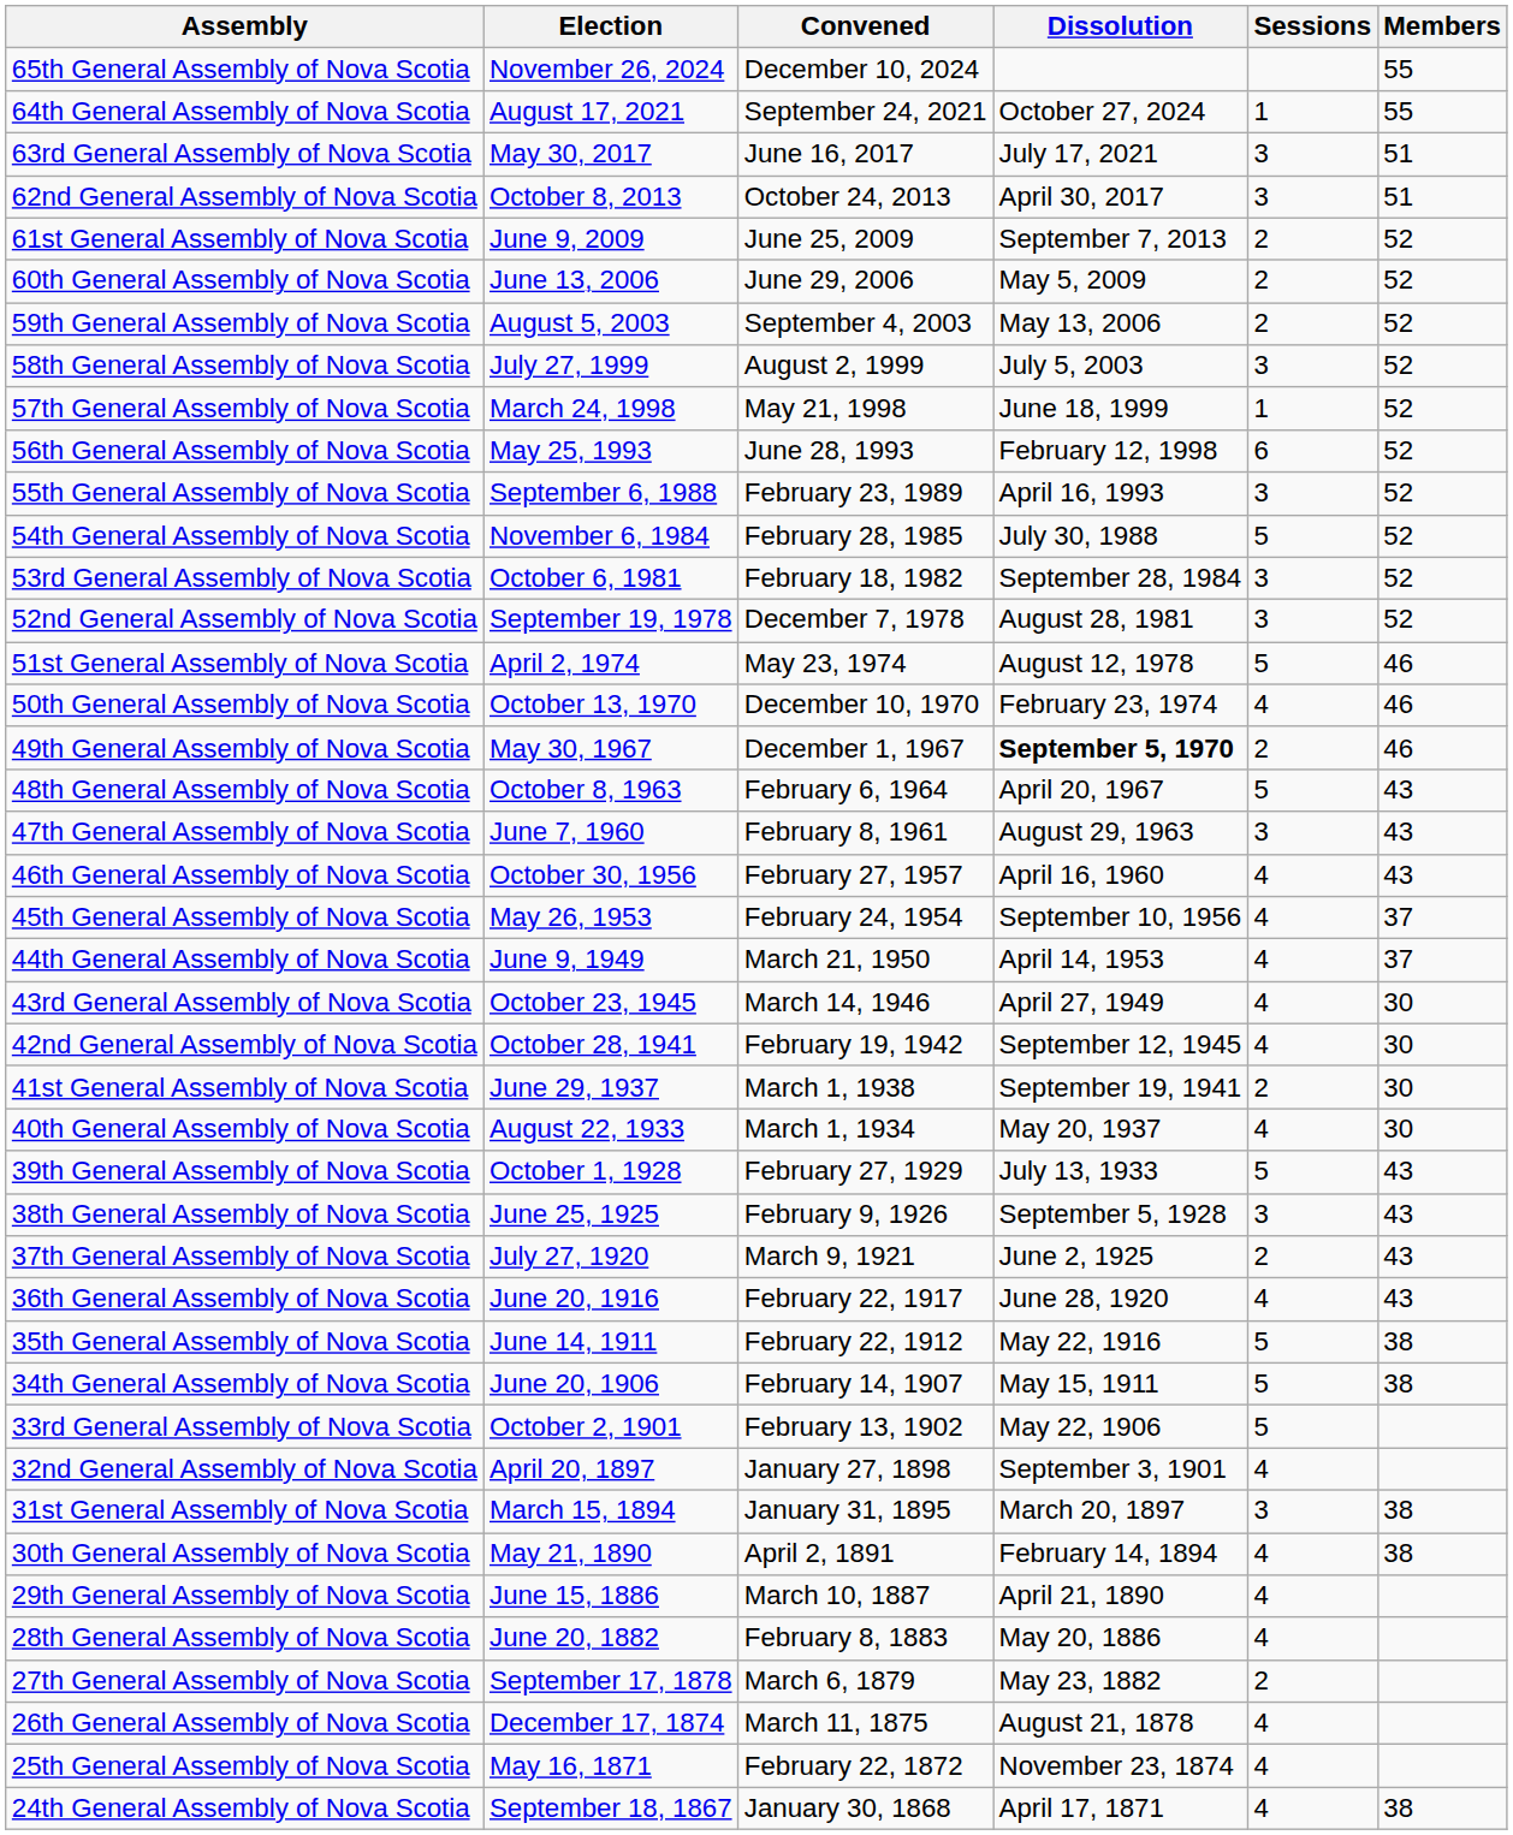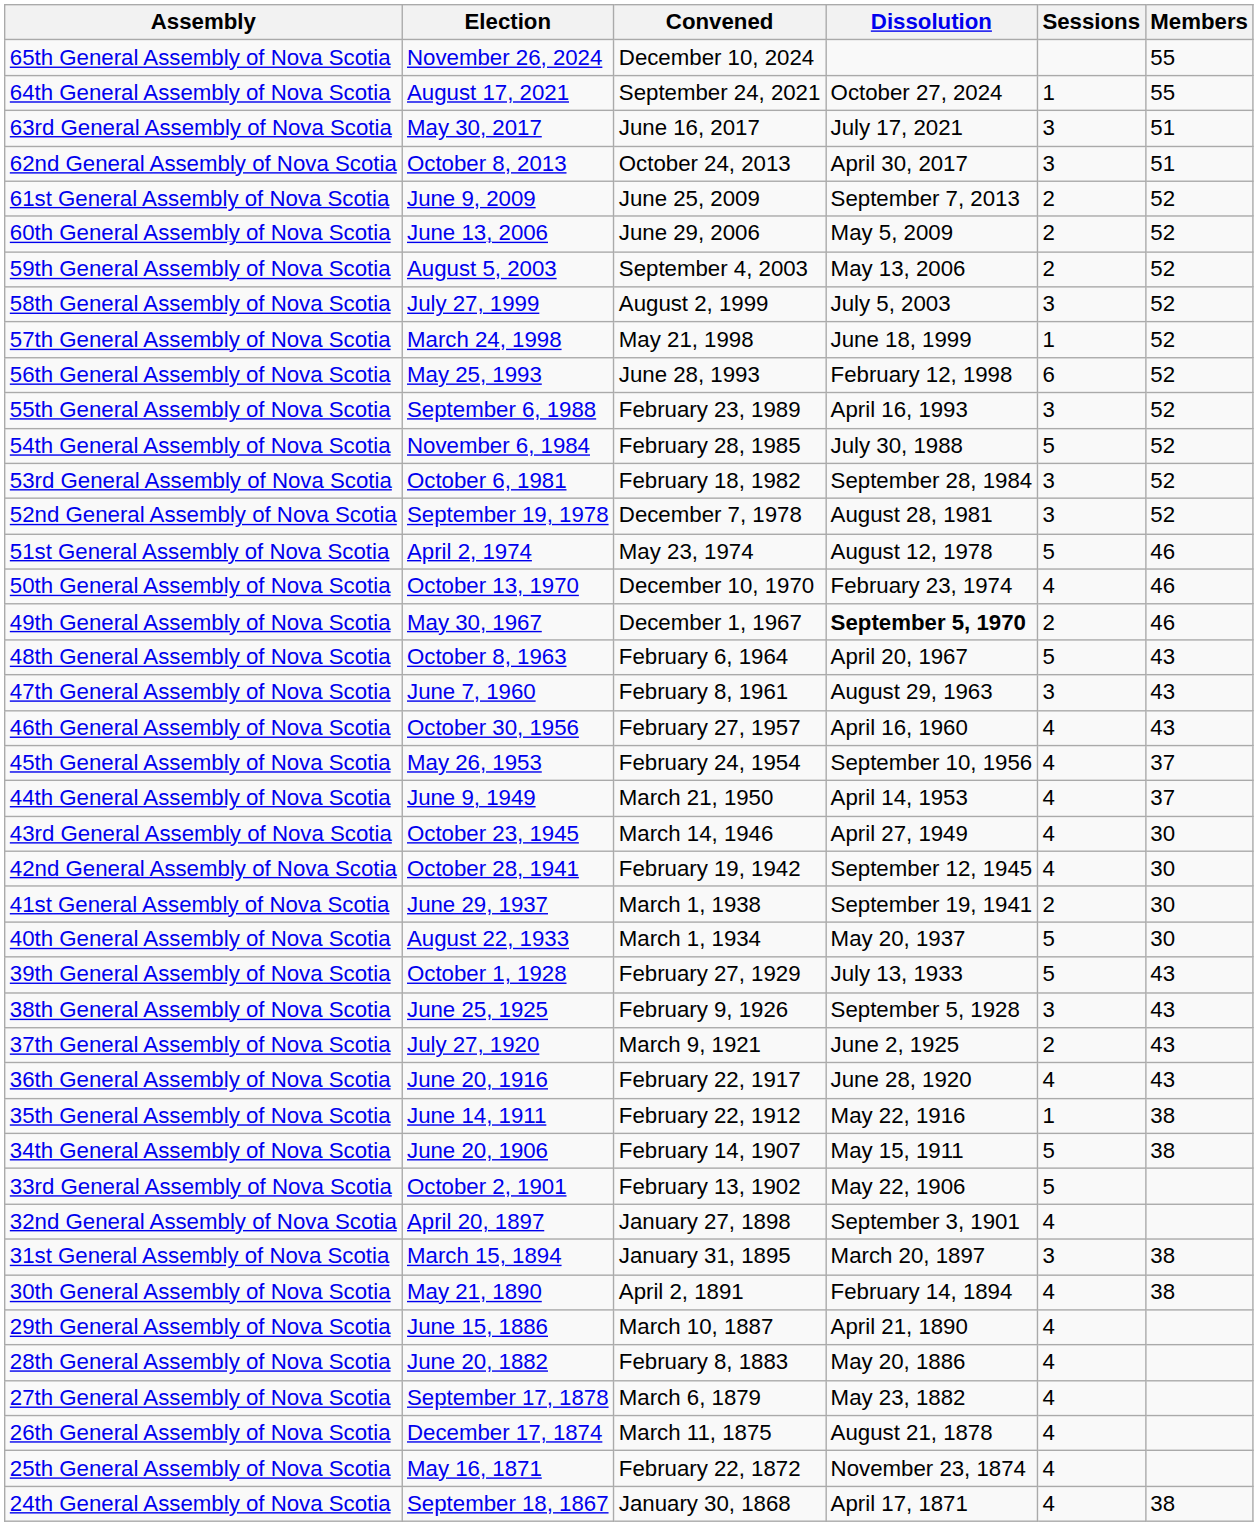 <table class="wikitable">
 <tr>
 <th>Assembly</th>
 <th>Election</th>
 <th>Convened</th>
 <th><a href='#'>Dissolution</a></th>
 <th>Sessions</th>
 <th>Members</th>
 </tr>
 <tr>
 <td><a href='#'>65th General Assembly of Nova Scotia</a></td>
 <td><a href='#'>November 26, 2024</a></td>
 <td>December 10, 2024</td>
 <td></td>
 <td></td>
 <td>55</td>
 </tr>
 <tr>
 <td><a href='#'>64th General Assembly of Nova Scotia</a></td>
 <td><a href='#'>August 17, 2021</a></td>
 <td>September 24, 2021</td>
 <td>October 27, 2024</td>
 <td>1</td>
 <td>55</td>
 </tr>
 <tr>
 <td><a href='#'>63rd General Assembly of Nova Scotia</a></td>
 <td><a href='#'>May 30, 2017</a></td>
 <td>June 16, 2017</td>
 <td>July 17, 2021</td>
 <td>3</td>
 <td>51</td>
 </tr>
 <tr>
 <td><a href='#'>62nd General Assembly of Nova Scotia</a></td>
 <td><a href='#'>October 8, 2013</a></td>
 <td>October 24, 2013</td>
 <td>April 30, 2017</td>
 <td>3</td>
 <td>51</td>
 </tr>
 <tr>
 <td><a href='#'>61st General Assembly of Nova Scotia</a></td>
 <td><a href='#'>June 9, 2009</a></td>
 <td>June 25, 2009</td>
 <td>September 7, 2013</td>
 <td>2</td>
 <td>52</td>
 </tr>
 <tr>
 <td><a href='#'>60th General Assembly of Nova Scotia</a></td>
 <td><a href='#'>June 13, 2006</a></td>
 <td>June 29, 2006</td>
 <td>May 5, 2009</td>
 <td>2</td>
 <td>52</td>
 </tr>
 <tr>
 <td><a href='#'>59th General Assembly of Nova Scotia</a></td>
 <td><a href='#'>August 5, 2003</a></td>
 <td>September 4, 2003</td>
 <td>May 13, 2006</td>
 <td>2</td>
 <td>52</td>
 </tr>
 <tr>
 <td><a href='#'>58th General Assembly of Nova Scotia</a></td>
 <td><a href='#'>July 27, 1999</a></td>
 <td>August 2, 1999</td>
 <td>July 5, 2003</td>
 <td>3</td>
 <td>52</td>
 </tr>
 <tr>
 <td><a href='#'>57th General Assembly of Nova Scotia</a></td>
 <td><a href='#'>March 24, 1998</a></td>
 <td>May 21, 1998</td>
 <td>June 18, 1999</td>
 <td>1</td>
 <td>52</td>
 </tr>
 <tr>
 <td><a href='#'>56th General Assembly of Nova Scotia</a></td>
 <td><a href='#'>May 25, 1993</a></td>
 <td>June 28, 1993</td>
 <td>February 12, 1998</td>
 <td>6</td>
 <td>52</td>
 </tr>
 <tr>
 <td><a href='#'>55th General Assembly of Nova Scotia</a></td>
 <td><a href='#'>September 6, 1988</a></td>
 <td>February 23, 1989</td>
 <td>April 16, 1993</td>
 <td>3</td>
 <td>52</td>
 </tr>
 <tr>
 <td><a href='#'>54th General Assembly of Nova Scotia</a></td>
 <td><a href='#'>November 6, 1984</a></td>
 <td>February 28, 1985</td>
 <td>July 30, 1988</td>
 <td>5</td>
 <td>52</td>
 </tr>
 <tr>
 <td><a href='#'>53rd General Assembly of Nova Scotia</a></td>
 <td><a href='#'>October 6, 1981</a></td>
 <td>February 18, 1982</td>
 <td>September 28, 1984</td>
 <td>3</td>
 <td>52</td>
 </tr>
 <tr>
 <td><a href='#'>52nd General Assembly of Nova Scotia</a></td>
 <td><a href='#'>September 19, 1978</a></td>
 <td>December 7, 1978</td>
 <td>August 28, 1981</td>
 <td>3</td>
 <td>52</td>
 </tr>
 <tr>
 <td><a href='#'>51st General Assembly of Nova Scotia</a></td>
 <td><a href='#'>April 2, 1974</a></td>
 <td>May 23, 1974</td>
 <td>August 12, 1978</td>
 <td>5</td>
 <td>46</td>
 </tr>
 <tr>
 <td><a href='#'>50th General Assembly of Nova Scotia</a></td>
 <td><a href='#'>October 13, 1970</a></td>
 <td>December 10, 1970</td>
 <td>February 23, 1974</td>
 <td>4</td>
 <td>46</td>
 </tr>
 <tr>
 <td><a href='#'>49th General Assembly of Nova Scotia</a></td>
 <td><a href='#'>May 30, 1967</a></td>
 <td>December 1, 1967</td>
 <td><strong>September 5, 1970</strong></td>
 <td>2</td>
 <td>46</td>
 </tr>
 <tr>
 <td><a href='#'>48th General Assembly of Nova Scotia</a></td>
 <td><a href='#'>October 8, 1963</a></td>
 <td>February 6, 1964</td>
 <td>April 20, 1967</td>
 <td>5</td>
 <td>43</td>
 </tr>
 <tr>
 <td><a href='#'>47th General Assembly of Nova Scotia</a></td>
 <td><a href='#'>June 7, 1960</a></td>
 <td>February 8, 1961</td>
 <td>August 29, 1963</td>
 <td>3</td>
 <td>43</td>
 </tr>
 <tr>
 <td><a href='#'>46th General Assembly of Nova Scotia</a></td>
 <td><a href='#'>October 30, 1956</a></td>
 <td>February 27, 1957</td>
 <td>April 16, 1960</td>
 <td>4</td>
 <td>43</td>
 </tr>
 <tr>
 <td><a href='#'>45th General Assembly of Nova Scotia</a></td>
 <td><a href='#'>May 26, 1953</a></td>
 <td>February 24, 1954</td>
 <td>September 10, 1956</td>
 <td>4</td>
 <td>37</td>
 </tr>
 <tr>
 <td><a href='#'>44th General Assembly of Nova Scotia</a></td>
 <td><a href='#'>June 9, 1949</a></td>
 <td>March 21, 1950</td>
 <td>April 14, 1953</td>
 <td>4</td>
 <td>37</td>
 </tr>
 <tr>
 <td><a href='#'>43rd General Assembly of Nova Scotia</a></td>
 <td><a href='#'>October 23, 1945</a></td>
 <td>March 14, 1946</td>
 <td>April 27, 1949</td>
 <td>4</td>
 <td>30</td>
 </tr>
 <tr>
 <td><a href='#'>42nd General Assembly of Nova Scotia</a></td>
 <td><a href='#'>October 28, 1941</a></td>
 <td>February 19, 1942</td>
 <td>September 12, 1945</td>
 <td>4</td>
 <td>30</td>
 </tr>
 <tr>
 <td><a href='#'>41st General Assembly of Nova Scotia</a></td>
 <td><a href='#'>June 29, 1937</a></td>
 <td>March 1, 1938</td>
 <td>September 19, 1941</td>
 <td>2</td>
 <td>30</td>
 </tr>
 <tr>
 <td><a href='#'>40th General Assembly of Nova Scotia</a></td>
 <td><a href='#'>August 22, 1933</a></td>
 <td>March 1, 1934</td>
 <td>May 20, 1937</td>
-<td>4</td>
+<td>5</td>
 <td>30</td>
 </tr>
 <tr>
 <td><a href='#'>39th General Assembly of Nova Scotia</a></td>
 <td><a href='#'>October 1, 1928</a></td>
 <td>February 27, 1929</td>
 <td>July 13, 1933</td>
 <td>5</td>
 <td>43</td>
 </tr>
 <tr>
 <td><a href='#'>38th General Assembly of Nova Scotia</a></td>
 <td><a href='#'>June 25, 1925</a></td>
 <td>February 9, 1926</td>
 <td>September 5, 1928</td>
 <td>3</td>
 <td>43</td>
 </tr>
 <tr>
 <td><a href='#'>37th General Assembly of Nova Scotia</a></td>
 <td><a href='#'>July 27, 1920</a></td>
 <td>March 9, 1921</td>
 <td>June 2, 1925</td>
 <td>2</td>
 <td>43</td>
 </tr>
 <tr>
 <td><a href='#'>36th General Assembly of Nova Scotia</a></td>
 <td><a href='#'>June 20, 1916</a></td>
 <td>February 22, 1917</td>
 <td>June 28, 1920</td>
 <td>4</td>
 <td>43</td>
 </tr>
 <tr>
 <td><a href='#'>35th General Assembly of Nova Scotia</a></td>
 <td><a href='#'>June 14, 1911</a></td>
 <td>February 22, 1912</td>
 <td>May 22, 1916</td>
-<td>5</td>
+<td>1</td>
 <td>38</td>
 </tr>
 <tr>
 <td><a href='#'>34th General Assembly of Nova Scotia</a></td>
 <td><a href='#'>June 20, 1906</a></td>
 <td>February 14, 1907</td>
 <td>May 15, 1911</td>
 <td>5</td>
 <td>38</td>
 </tr>
 <tr>
 <td><a href='#'>33rd General Assembly of Nova Scotia</a></td>
 <td><a href='#'>October 2, 1901</a></td>
 <td>February 13, 1902</td>
 <td>May 22, 1906</td>
 <td>5</td>
 <td></td>
 </tr>
 <tr>
 <td><a href='#'>32nd General Assembly of Nova Scotia</a></td>
 <td><a href='#'>April 20, 1897</a></td>
 <td>January 27, 1898</td>
 <td>September 3, 1901</td>
 <td>4</td>
 <td></td>
 </tr>
 <tr>
 <td><a href='#'>31st General Assembly of Nova Scotia</a></td>
 <td><a href='#'>March 15, 1894</a></td>
 <td>January 31, 1895</td>
 <td>March 20, 1897</td>
 <td>3</td>
 <td>38</td>
 </tr>
 <tr>
 <td><a href='#'>30th General Assembly of Nova Scotia</a></td>
 <td><a href='#'>May 21, 1890</a></td>
 <td>April 2, 1891</td>
 <td>February 14, 1894</td>
 <td>4</td>
 <td>38</td>
 </tr>
 <tr>
 <td><a href='#'>29th General Assembly of Nova Scotia</a></td>
 <td><a href='#'>June 15, 1886</a></td>
 <td>March 10, 1887</td>
 <td>April 21, 1890</td>
 <td>4</td>
 <td></td>
 </tr>
 <tr>
 <td><a href='#'>28th General Assembly of Nova Scotia</a></td>
 <td><a href='#'>June 20, 1882</a></td>
 <td>February 8, 1883</td>
 <td>May 20, 1886</td>
 <td>4</td>
 <td></td>
 </tr>
 <tr>
 <td><a href='#'>27th General Assembly of Nova Scotia</a></td>
 <td><a href='#'>September 17, 1878</a></td>
 <td>March 6, 1879</td>
 <td>May 23, 1882</td>
-<td>2</td>
+<td>4</td>
 <td></td>
 </tr>
 <tr>
 <td><a href='#'>26th General Assembly of Nova Scotia</a></td>
 <td><a href='#'>December 17, 1874</a></td>
 <td>March 11, 1875</td>
 <td>August 21, 1878</td>
 <td>4</td>
 <td></td>
 </tr>
 <tr>
 <td><a href='#'>25th General Assembly of Nova Scotia</a></td>
 <td><a href='#'>May 16, 1871</a></td>
 <td>February 22, 1872</td>
 <td>November 23, 1874</td>
 <td>4</td>
 <td></td>
 </tr>
 <tr>
 <td><a href='#'>24th General Assembly of Nova Scotia</a></td>
 <td><a href='#'>September 18, 1867</a></td>
 <td>January 30, 1868</td>
 <td>April 17, 1871</td>
 <td>4</td>
 <td>38</td>
 </tr>
 </table>
